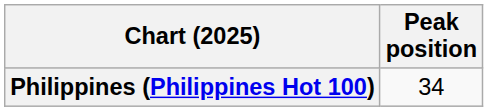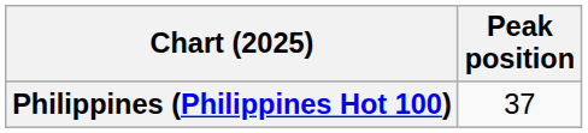 <table class="wikitable sortable plainrowheaders" style="text-align:center">
 <tr>
 <th scope="col">Chart (2025)</th>
 <th scope="col">Peak<br>position</th>
 </tr>
 <tr>
 <th scope="row">Philippines (<a href='#'>Philippines Hot 100</a>)</th>
-<td>34</td>
+<td>37</td>
 </tr>
 </table>
